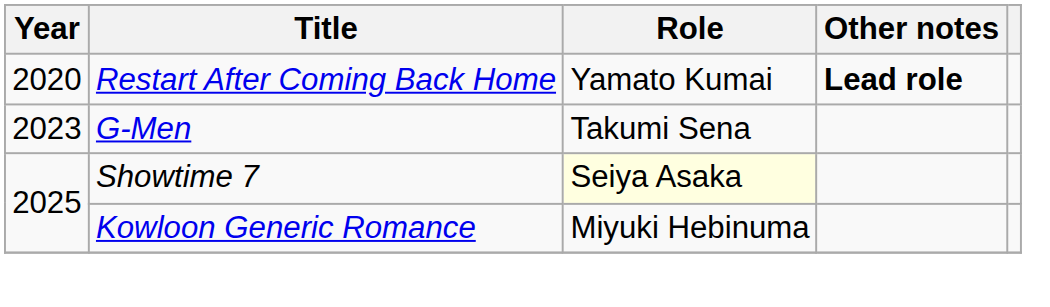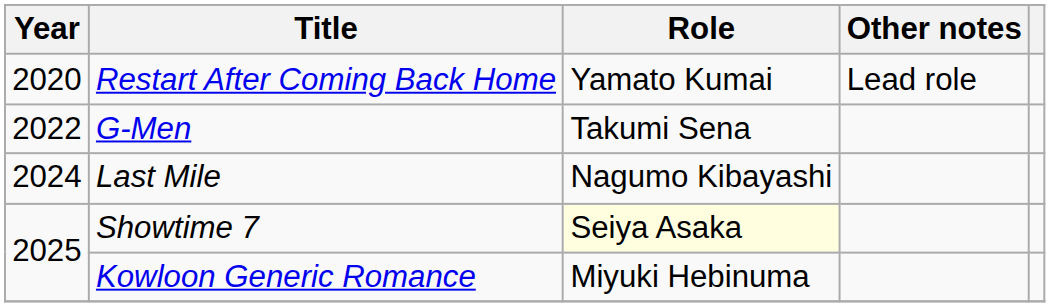 <table class="wikitable">
 <tr>
 <th>Year</th>
 <th>Title</th>
 <th>Role</th>
 <th>Other notes</th>
 <th></th>
 </tr>
 <tr>
 <td>2020</td>
 <td><em><a href='#'>Restart After Coming Back Home</a></em></td>
 <td>Yamato Kumai</td>
-<td><strong>Lead role</strong></td>
+<td>Lead role</td>
 <td></td>
 </tr>
 <tr>
-<td>2023</td>
+<td>2022</td>
 <td><a href='#'><em>G-Men</em></a></td>
 <td>Takumi Sena</td>
+<td></td>
+<td></td>
+</tr>
+<tr>
+<td>2024</td>
+<td><em>Last Mile</em></td>
+<td>Nagumo Kibayashi</td>
 <td></td>
 <td></td>
 </tr>
 <tr>
 <td rowspan=2>2025</td>
 <td><em>Showtime 7</em></td>
 <td style="background: lightyellow;">Seiya Asaka</td>
 <td></td>
 <td></td>
 </tr>
 <tr>
 <td><em><a href='#'>Kowloon Generic Romance</a></em></td>
 <td>Miyuki Hebinuma</td>
 <td></td>
 <td></td>
 </tr>
 <tr>
 </tr>
 </table>
